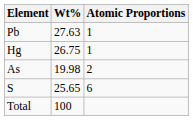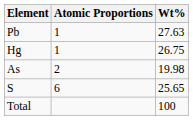 <table class="wikitable">
 <tr>
 <th>Element</th>
+<th>Atomic Proportions</th>
 <th>Wt%</th>
-<th>Atomic Proportions</th>
 </tr>
 <tr>
 <td>Pb</td>
+<td>1</td>
 <td>27.63</td>
-<td>1</td>
 </tr>
 <tr>
 <td>Hg</td>
+<td>1</td>
 <td>26.75</td>
-<td>1</td>
 </tr>
 <tr>
 <td>As</td>
+<td>2</td>
 <td>19.98</td>
-<td>2</td>
 </tr>
 <tr>
 <td>S</td>
+<td>6</td>
 <td>25.65</td>
-<td>6</td>
 </tr>
 <tr>
 <td>Total</td>
+<td></td>
 <td>100</td>
-<td></td>
 </tr>
 </table>
